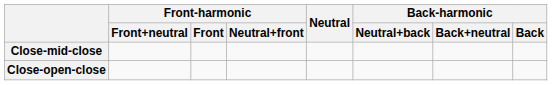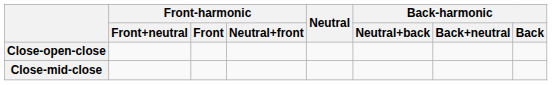 <table class="wikitable"  style="text-align:center;">
 <tr>
 <th rowspan="2"></th>
 <th colspan="3">Front-harmonic</th>
 <th rowspan="2">Neutral</th>
 <th colspan="3">Back-harmonic</th>
 </tr>
 <tr>
 <th>Front+neutral</th>
 <th>Front</th>
 <th>Neutral+front</th>
 <th>Neutral+back</th>
 <th>Back+neutral</th>
 <th>Back</th>
 </tr>
 <tr>
+<th>Close-open-close</th>
+<td></td>
+<td></td>
+<td></td>
+<td></td>
+<td></td>
+<td></td>
+<td></td>
+</tr>
+<tr>
 <th>Close-mid-close</th>
 <td></td>
 <td></td>
 <td></td>
 <td></td>
 <td></td>
 <td></td>
 <td></td>
 </tr>
-<tr>
-<th>Close-open-close</th>
-<td></td>
-<td></td>
-<td></td>
-<td></td>
-<td></td>
-<td></td>
-<td></td>
-</tr>
 </table>
